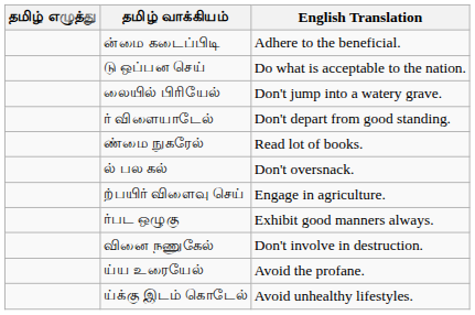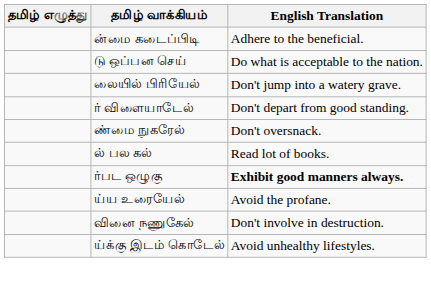 <table class="wikitable">
 <tr>
 <th>தமிழ் எழுத்து</th>
 <th>தமிழ் வாக்கியம்</th>
 <th>English Translation</th>
 </tr>
 <tr>
 <td></td>
 <td>ன்மை கடைப்பிடி</td>
 <td>Adhere to the beneficial.</td>
 </tr>
 <tr>
 <td></td>
 <td>டு ஒப்பன செய்</td>
 <td>Do what is acceptable to the nation.</td>
 </tr>
 <tr>
 <td></td>
 <td>லையில் பிரியேல்</td>
 <td>Don't jump into a watery grave.</td>
 </tr>
 <tr>
 <td></td>
 <td>ர் விளையாடேல்</td>
 <td>Don't depart from good standing.</td>
 </tr>
 <tr>
 <td></td>
 <td>ண்மை நுகரேல்</td>
+<td>Don't oversnack.</td>
+</tr>
+<tr>
+<td></td>
+<td>ல் பல கல்</td>
 <td>Read lot of books.</td>
 </tr>
 <tr>
 <td></td>
-<td>ல் பல கல்</td>
-<td>Don't oversnack.</td>
+<td>ர்பட ஒழுகு</td>
+<td><strong>Exhibit good manners always.</strong></td>
 </tr>
 <tr>
 <td></td>
-<td>ற்பயிர் விளைவு செய்</td>
-<td>Engage in agriculture.</td>
-</tr>
-<tr>
-<td></td>
-<td>ர்பட ஒழுகு</td>
-<td>Exhibit good manners always.</td>
+<td>ய்ய உரையேல்</td>
+<td>Avoid the profane.</td>
 </tr>
 <tr>
 <td></td>
 <td>வினை நணுகேல்</td>
 <td>Don't involve in destruction.</td>
 </tr>
 <tr>
 <td></td>
-<td>ய்ய உரையேல்</td>
-<td>Avoid the profane.</td>
-</tr>
-<tr>
-<td></td>
 <td>ய்க்கு இடம் கொடேல்</td>
 <td>Avoid unhealthy lifestyles.</td>
 </tr>
 </table>
